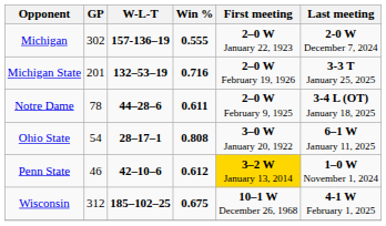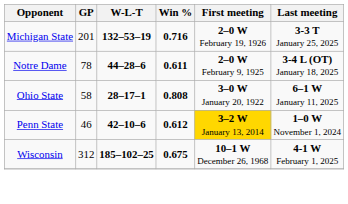 <table class="wikitable sortable" style="text-align: center;">
 <tr>
 <th>Opponent</th>
 <th>GP</th>
 <th>W-L-T</th>
 <th>Win %</th>
 <th>First meeting</th>
 <th>Last meeting</th>
-</tr>
-<tr>
-<td><a href='#'>Michigan</a></td>
-<td>302</td>
-<td><strong><span>157-136–19</span></strong></td>
-<td><strong><span>0.555</span></strong></td>
-<td><strong><span>2–0 W</span></strong><br><small>January 22, 1923</small></td>
-<td><strong><span>2-0 W</span></strong> <br><small>December 7, 2024</small></td>
 </tr>
 <tr>
 <td><a href='#'>Michigan State</a></td>
 <td>201</td>
 <td><strong><span>132–53–19</span></strong></td>
 <td><strong><span>0.716</span></strong></td>
 <td><strong><span>2–0 W</span></strong><br><small>February 19, 1926</small></td>
 <td><strong><span>3-3 T</span></strong> <br><small>January 25, 2025</small></td>
 </tr>
 <tr>
 <td><a href='#'>Notre Dame</a></td>
 <td>78</td>
 <td><strong><span>44–28–6</span></strong></td>
 <td><strong><span>0.611</span></strong></td>
 <td><strong><span>2–0 W</span></strong><br><small>February 9, 1925</small></td>
 <td><strong><span>3-4 L (OT)</span></strong><br><small>January 18, 2025</small></td>
 </tr>
 <tr>
 <td><a href='#'>Ohio State</a></td>
-<td>54</td>
+<td>58</td>
 <td><strong><span>28–17–1</span></strong></td>
 <td><strong><span>0.808</span></strong></td>
 <td><strong><span>3–0 W</span></strong><br><small>January 20, 1922</small></td>
 <td><strong><span>6–1 W</span><br></strong><small>January 11, 2025</small></td>
 </tr>
 <tr>
 <td><a href='#'>Penn State</a></td>
 <td>46</td>
 <td><strong><span>42–10–6</span></strong></td>
 <td><strong><span>0.612</span></strong></td>
 <td style="background: gold;"><strong><span>3–2 W</span></strong><br><small>January 13, 2014</small></td>
 <td><strong><span>1–0 W</span></strong><br><small>November 1, 2024</small></td>
 </tr>
 <tr>
 <td><a href='#'>Wisconsin</a></td>
 <td>312</td>
 <td><strong><span>185–102–25</span></strong></td>
 <td><strong><span>0.675</span></strong></td>
 <td><strong><span>10–1 W</span></strong><br><small>December 26, 1968</small></td>
 <td><strong><span>4-1 W</span><br></strong><small>February 1, 2025</small></td>
 </tr>
 <tr>
 </tr>
 </table>
